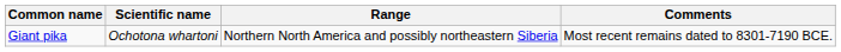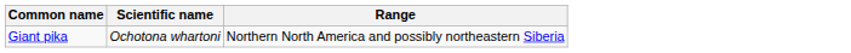 <table class="wikitable">
 <tr>
 <th>Common name</th>
 <th>Scientific name</th>
 <th>Range</th>
-<th class="unsortable">Comments</th>
 </tr>
 <tr>
 <td><a href='#'>Giant pika</a></td>
 <td><em>Ochotona whartoni</em></td>
 <td>Northern North America and possibly northeastern <a href='#'>Siberia</a></td>
-<td>Most recent remains dated to 8301-7190 BCE.</td>
 </tr>
 </table>
